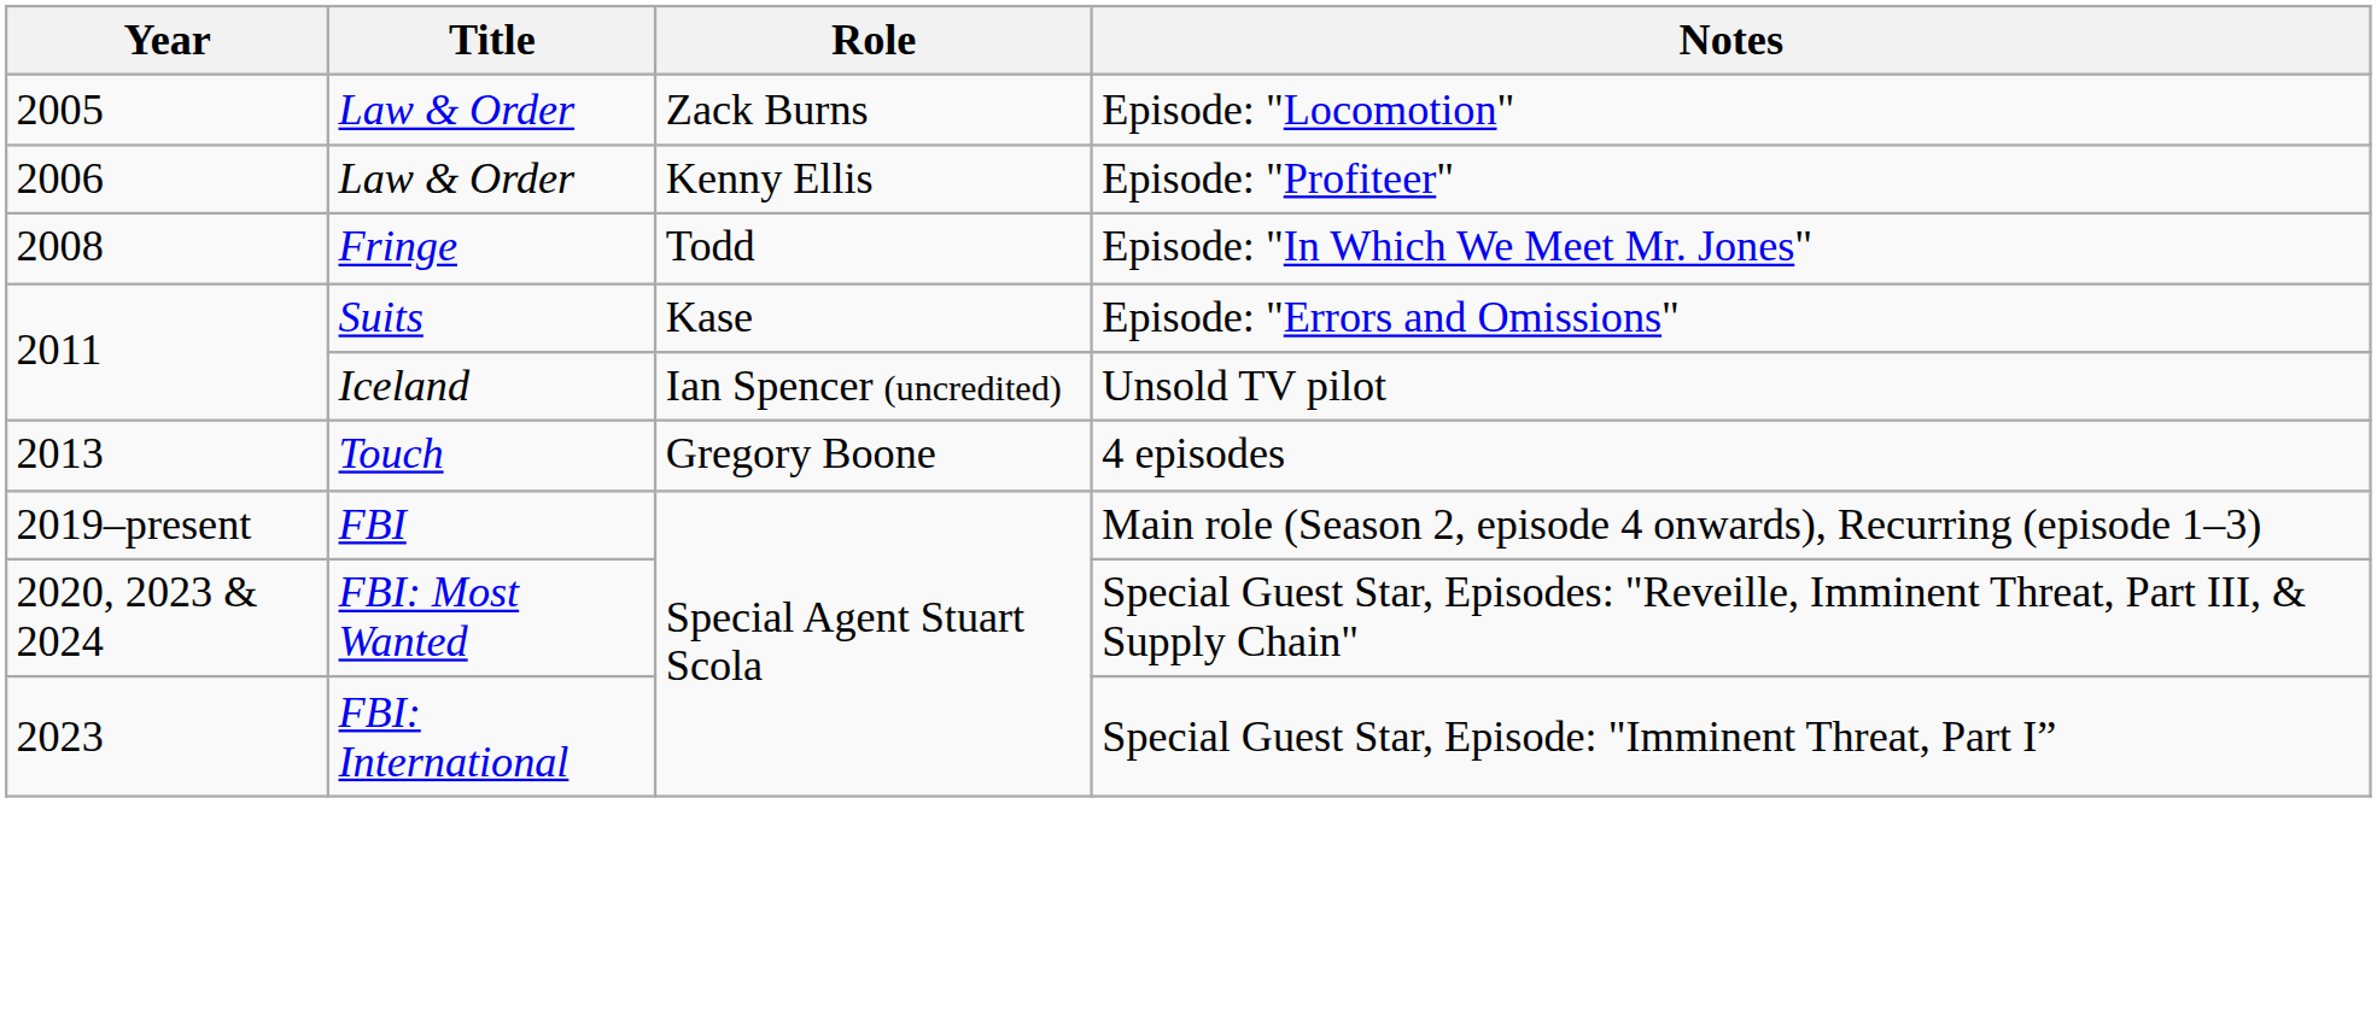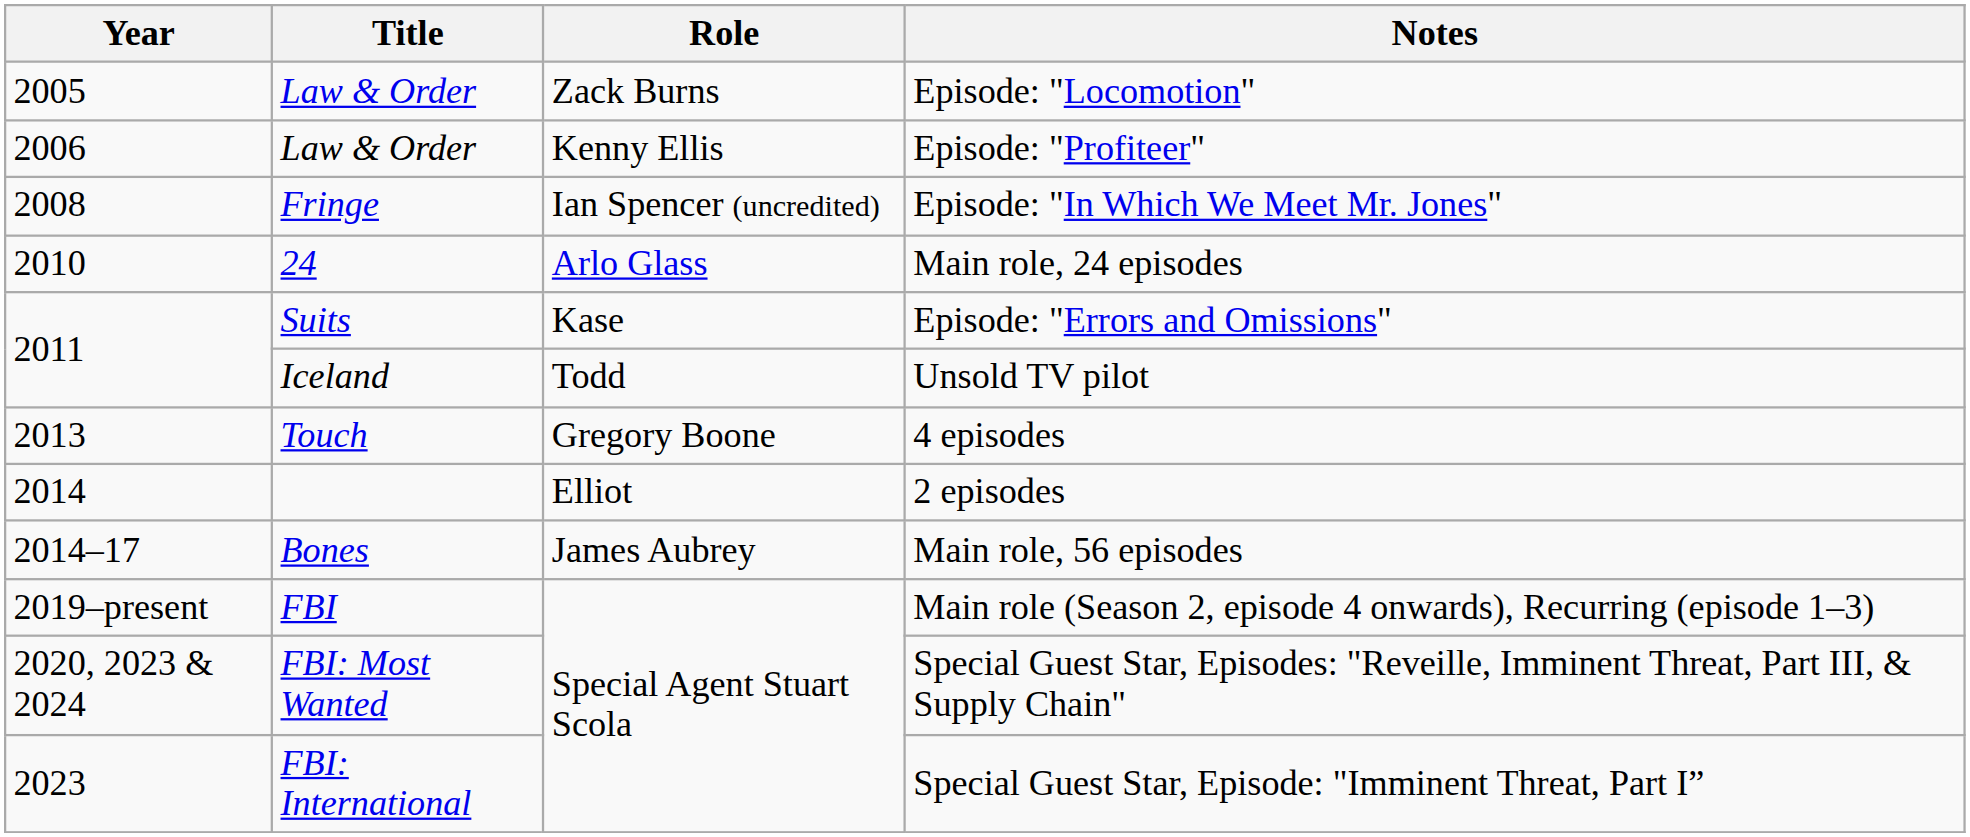 <table class="wikitable sortable">
 <tr>
 <th>Year</th>
 <th>Title</th>
 <th>Role</th>
 <th class="unsortable">Notes</th>
 </tr>
 <tr>
 <td>2005</td>
 <td><em><a href='#'>Law & Order</a></em></td>
 <td>Zack Burns</td>
 <td>Episode: "<a href='#'>Locomotion</a>"</td>
 </tr>
 <tr>
 <td>2006</td>
 <td><em>Law & Order</em></td>
 <td>Kenny Ellis</td>
 <td>Episode: "<a href='#'>Profiteer</a>"</td>
 </tr>
 <tr>
 <td>2008</td>
 <td><em><a href='#'>Fringe</a></em></td>
-<td>Todd</td>
+<td>Ian Spencer <small>(uncredited)</small></td>
 <td>Episode: "<a href='#'>In Which We Meet Mr. Jones</a>"</td>
+</tr>
+<tr>
+<td>2010</td>
+<td><em><a href='#'>24</a></em></td>
+<td><a href='#'>Arlo Glass</a></td>
+<td>Main role, 24 episodes</td>
 </tr>
 <tr>
 <td rowspan="2">2011</td>
 <td><em><a href='#'>Suits</a></em></td>
 <td>Kase</td>
 <td>Episode: "<a href='#'>Errors and Omissions</a>"</td>
 </tr>
 <tr>
 <td><em>Iceland</em></td>
-<td>Ian Spencer <small>(uncredited)</small></td>
+<td>Todd</td>
 <td>Unsold TV pilot</td>
 </tr>
 <tr>
 <td>2013</td>
 <td><em><a href='#'>Touch</a></em></td>
 <td>Gregory Boone</td>
 <td>4 episodes</td>
+</tr>
+<tr>
+<td>2014</td>
+<td><em></em></td>
+<td>Elliot</td>
+<td>2 episodes</td>
+</tr>
+<tr>
+<td>2014–17</td>
+<td><em><a href='#'>Bones</a></em></td>
+<td>James Aubrey</td>
+<td>Main role, 56 episodes</td>
 </tr>
 <tr>
 <td>2019–present</td>
 <td><em><a href='#'>FBI</a></em></td>
 <td rowspan="3">Special Agent Stuart Scola</td>
 <td>Main role (Season 2, episode 4 onwards), Recurring (episode 1–3)</td>
 </tr>
 <tr>
 <td>2020, 2023 & 2024</td>
 <td><em><a href='#'>FBI: Most Wanted</a></em></td>
 <td>Special Guest Star, Episodes: "Reveille, Imminent Threat, Part III, & Supply Chain"</td>
 </tr>
 <tr>
 <td>2023</td>
 <td><em><a href='#'>FBI: International</a></em></td>
 <td>Special Guest Star, Episode: "Imminent Threat, Part I”</td>
 </tr>
 </table>
